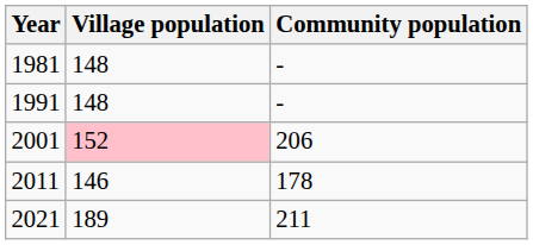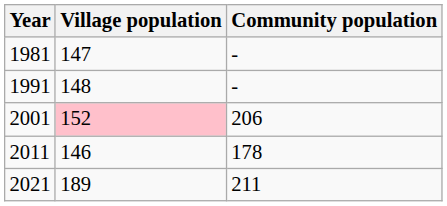 <table class="wikitable">
 <tr>
 <th>Year</th>
 <th>Village population</th>
 <th>Community population</th>
 </tr>
 <tr>
 <td>1981</td>
-<td>148</td>
+<td>147</td>
 <td>-</td>
 </tr>
 <tr>
 <td>1991</td>
 <td>148</td>
 <td>-</td>
 </tr>
 <tr>
 <td>2001</td>
 <td style="background: pink;">152</td>
 <td>206</td>
 </tr>
 <tr>
 <td>2011</td>
 <td>146</td>
 <td>178</td>
 </tr>
 <tr>
 <td>2021</td>
 <td>189</td>
 <td>211</td>
 </tr>
 </table>
